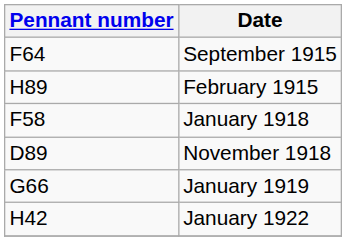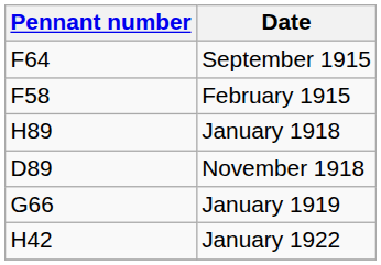 <table class="wikitable" style="text-align:left">
 <tr>
 <th scope="col"><a href='#'>Pennant number</a></th>
 <th>Date</th>
 </tr>
 <tr>
 <td scope="row">F64</td>
 <td>September 1915</td>
 </tr>
 <tr>
-<td scope="row">H89</td>
+<td scope="row">F58</td>
 <td>February 1915</td>
 </tr>
 <tr>
-<td scope="row">F58</td>
+<td scope="row">H89</td>
 <td>January 1918</td>
 </tr>
 <tr>
 <td scope="row">D89</td>
 <td>November 1918</td>
 </tr>
 <tr>
 <td scope="row">G66</td>
 <td>January 1919</td>
 </tr>
 <tr>
 <td scope="row">H42</td>
 <td>January 1922</td>
 </tr>
 <tr>
 </tr>
 </table>
